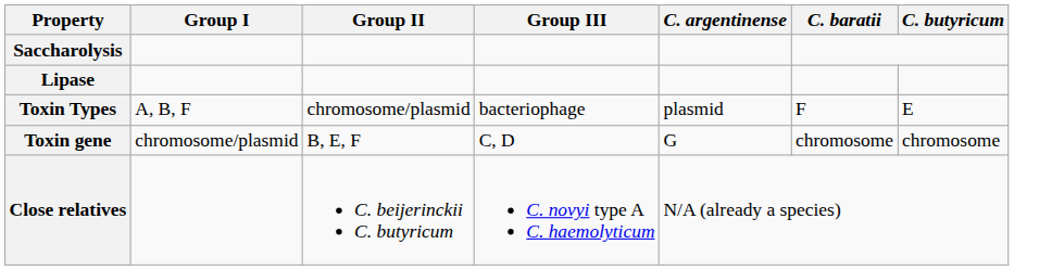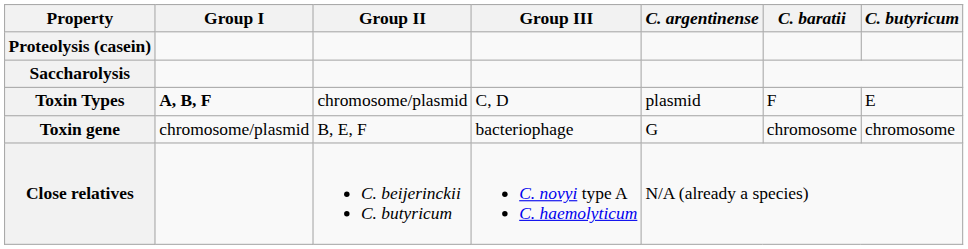 <table class="wikitable plainlist">
 <tr>
 <th>Property</th>
 <th>Group I</th>
 <th>Group II</th>
 <th>Group III</th>
 <th><em>C. argentinense</em></th>
 <th><em>C. baratii</em></th>
 <th><em>C. butyricum</em></th>
 </tr>
 <tr>
-<th>Saccharolysis</th>
-<td></td>
-<td></td>
-<td></td>
-<td></td>
-</tr>
-<tr>
-<th>Lipase</th>
+<th>Proteolysis (casein)</th>
 <td></td>
 <td></td>
 <td></td>
 <td></td>
 <td></td>
 <td></td>
 </tr>
 <tr>
+<th>Saccharolysis</th>
+<td></td>
+<td></td>
+<td></td>
+<td></td>
+</tr>
+<tr>
 <th>Toxin Types</th>
-<td>A, B, F</td>
+<td><strong>A, B, F</strong></td>
 <td>chromosome/plasmid</td>
-<td>bacteriophage</td>
+<td>C, D</td>
 <td>plasmid</td>
 <td>F</td>
 <td>E</td>
 </tr>
 <tr>
 <th>Toxin gene</th>
 <td>chromosome/plasmid</td>
 <td>B, E, F</td>
-<td>C, D</td>
+<td>bacteriophage</td>
 <td>G</td>
 <td>chromosome</td>
 <td>chromosome</td>
 </tr>
 <tr>
 <th>Close relatives</th>
 <td><br></td>
 <td><br><ul><li><em>C. beijerinckii</em></li><li><em>C. butyricum</em></li></ul></td>
 <td><br><ul><li><em><a href='#'>C. novyi</a></em> type A</li><li><em><a href='#'>C. haemolyticum</a></em></li></ul></td>
 <td colspan=3>N/A (already a species)</td>
 </tr>
 </table>
